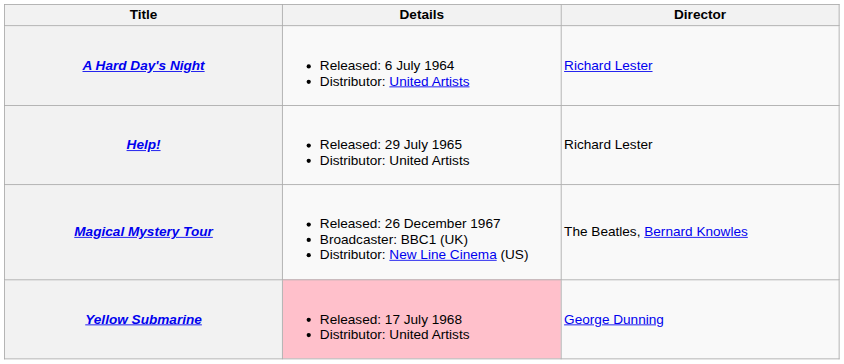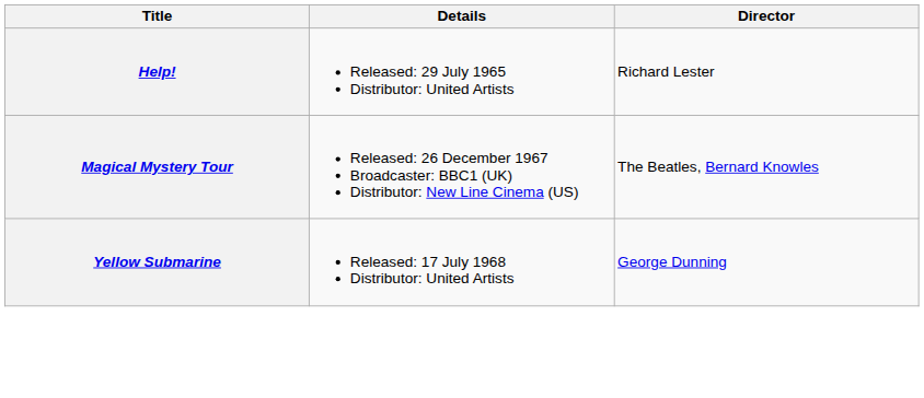 <table class="wikitable plainrowheaders">
 <tr>
 <th scope="col" style="width:20em;">Title</th>
 <th scope="col" style="width:20em;">Details</th>
 <th scope="col" style="width:20em;">Director</th>
-</tr>
-<tr>
-<th scope="row"><em><a href='#'>A Hard Day's Night</a></em></th>
-<td><br><ul><li>Released: 6 July 1964</li><li>Distributor: <a href='#'>United Artists</a></li></ul></td>
-<td><a href='#'>Richard Lester</a></td>
 </tr>
 <tr>
 <th scope="row"><em><a href='#'>Help!</a></em></th>
 <td><br><ul><li>Released: 29 July 1965</li><li>Distributor: United Artists</li></ul></td>
 <td>Richard Lester</td>
 </tr>
 <tr>
 <th scope="row"><em><a href='#'>Magical Mystery Tour</a></em></th>
 <td><br><ul><li>Released: 26 December 1967</li><li>Broadcaster: BBC1 <span>(UK)</span></li><li>Distributor: <a href='#'>New Line Cinema</a> <span>(US)</span></li></ul></td>
 <td>The Beatles, <a href='#'>Bernard Knowles</a> </td>
 </tr>
 <tr>
 <th scope="row"><em><a href='#'>Yellow Submarine</a></em></th>
-<td style="background: pink;"><br><ul><li>Released: 17 July 1968</li><li>Distributor: United Artists</li></ul></td>
+<td><br><ul><li>Released: 17 July 1968</li><li>Distributor: United Artists</li></ul></td>
 <td><a href='#'>George Dunning</a></td>
 </tr>
 </table>
